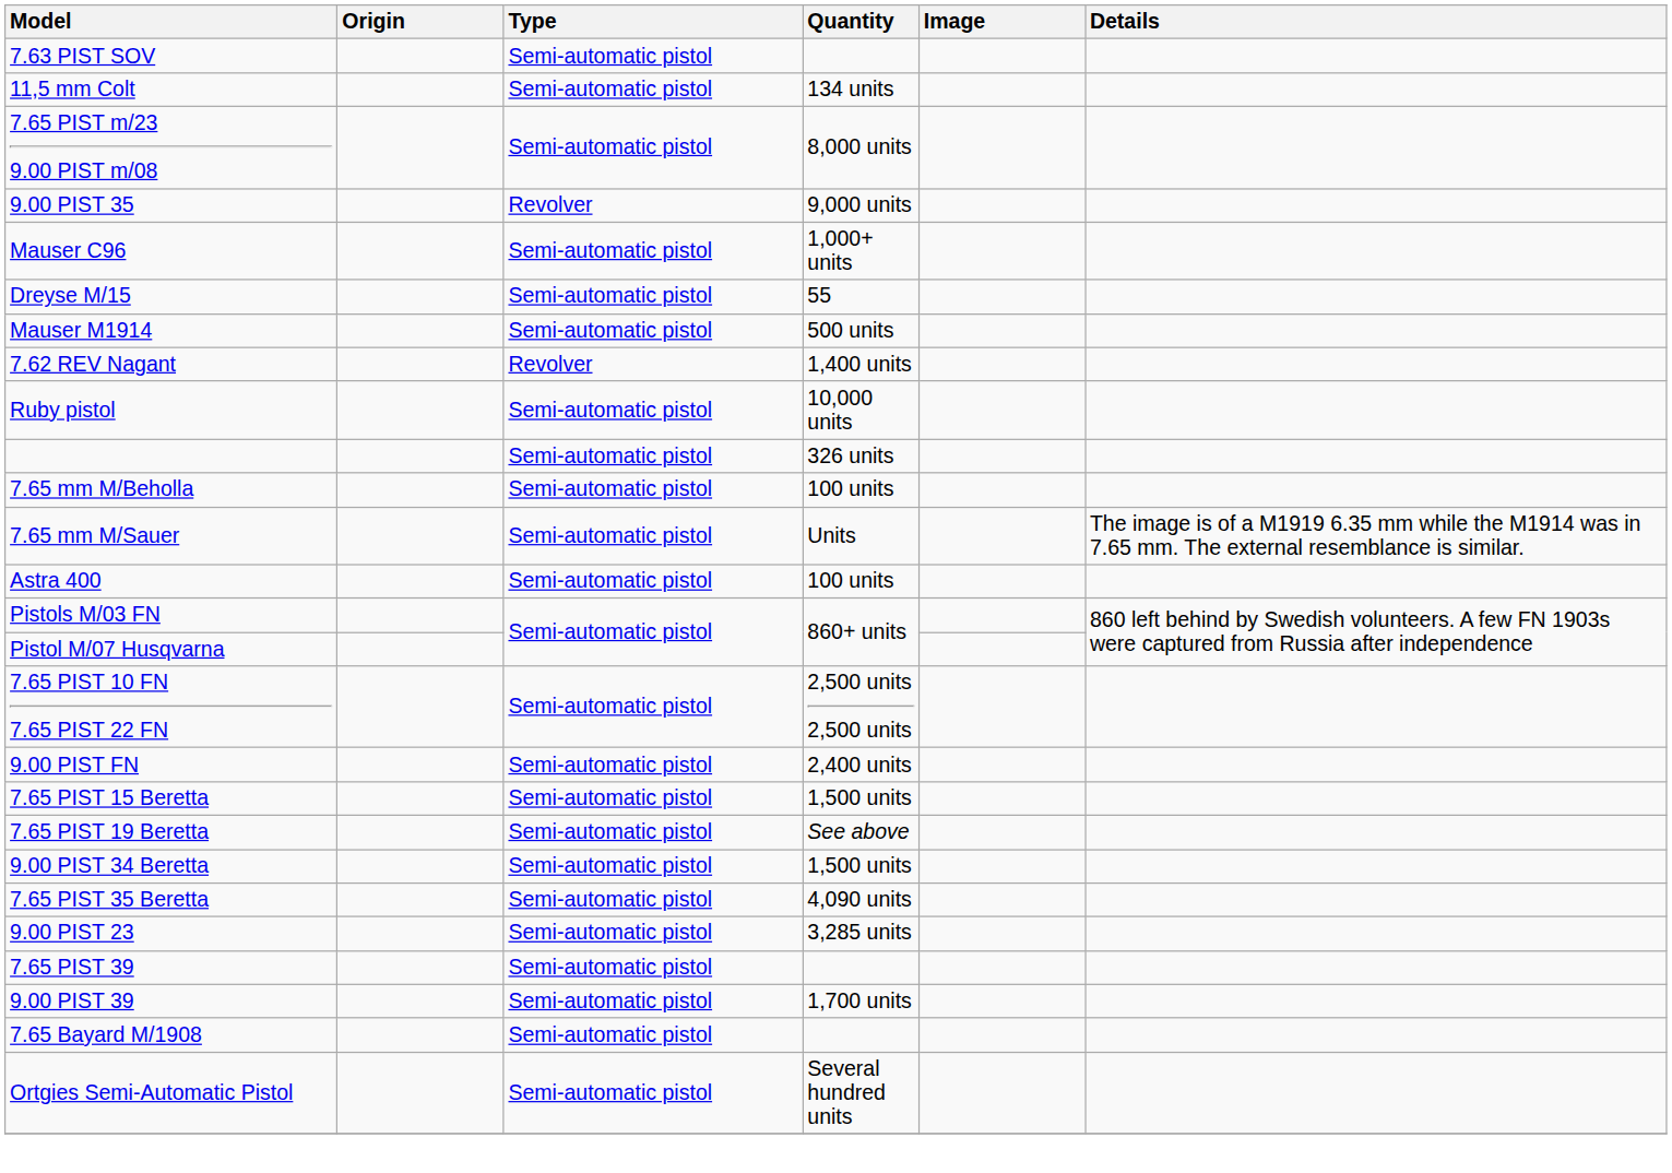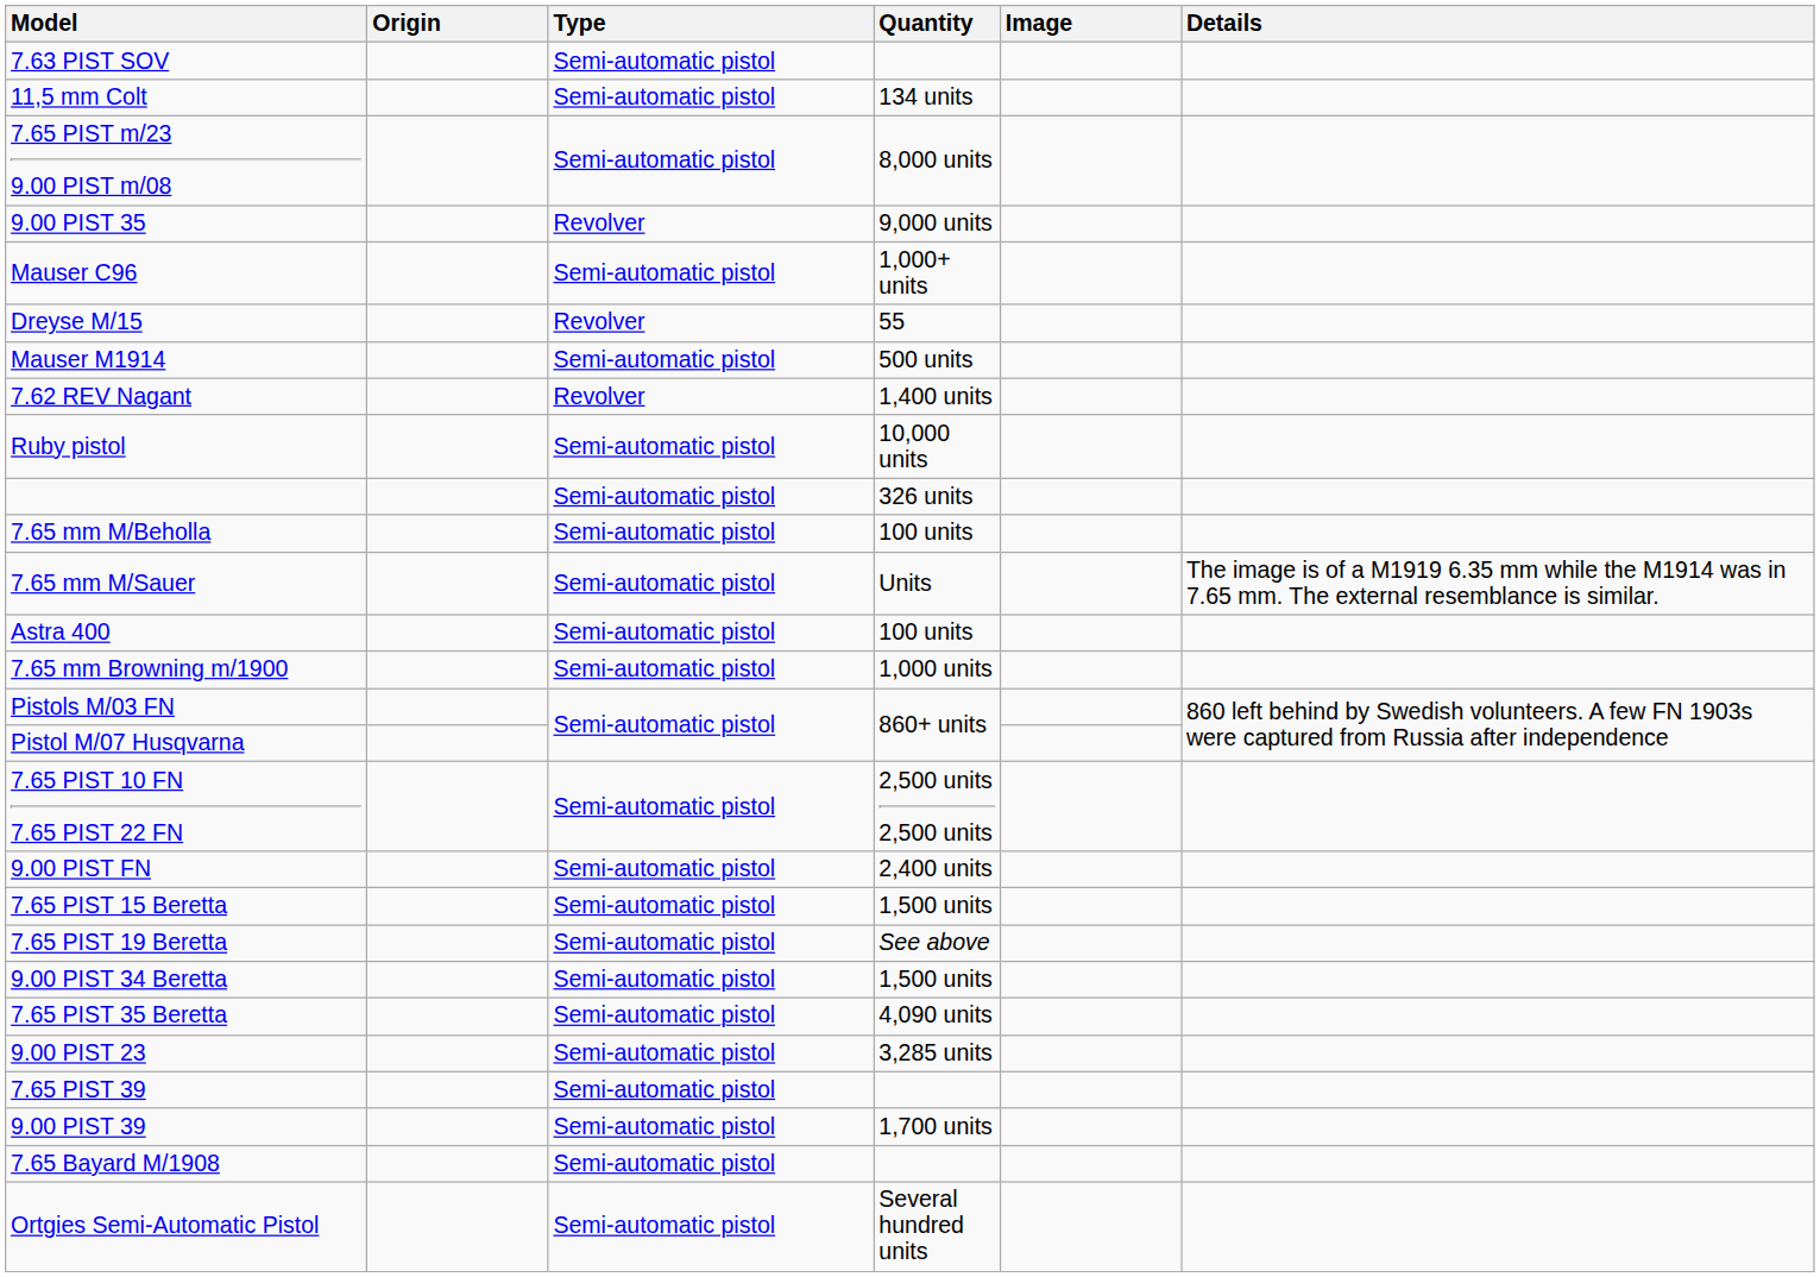 <table class="wikitable sortable">
 <tr>
 <th style="text-align: left; width:20%;">Model</th>
 <th style="text-align: left; width:10%;">Origin</th>
 <th style="text-align: left; width:18%;">Type</th>
 <th style="text-align: left; width:7%;">Quantity</th>
 <th style="text-align: left; width:10%;">Image</th>
 <th style="text-align: left; width:35%;">Details</th>
 </tr>
 <tr>
 <td><a href='#'>7.63 PIST SOV</a></td>
 <td></td>
 <td><a href='#'>Semi-automatic pistol</a></td>
 <td></td>
 <td></td>
 <td></td>
 </tr>
 <tr>
 <td><a href='#'>11,5 mm Colt</a></td>
 <td></td>
 <td><a href='#'>Semi-automatic pistol</a></td>
 <td>134 units</td>
 <td></td>
 <td></td>
 </tr>
 <tr>
 <td><a href='#'>7.65 PIST m/23</a><hr><a href='#'>9.00 PIST m/08</a></td>
 <td></td>
 <td><a href='#'>Semi-automatic pistol</a></td>
 <td>8,000 units</td>
 <td></td>
 <td></td>
 </tr>
 <tr>
 <td><a href='#'>9.00 PIST 35</a></td>
 <td></td>
 <td><a href='#'>Revolver</a></td>
 <td>9,000 units</td>
 <td></td>
 <td></td>
 </tr>
 <tr>
 <td><a href='#'>Mauser C96</a></td>
 <td></td>
 <td><a href='#'>Semi-automatic pistol</a></td>
 <td>1,000+ units</td>
 <td></td>
 <td></td>
 </tr>
 <tr>
 <td><a href='#'>Dreyse M/15</a></td>
 <td></td>
-<td><a href='#'>Semi-automatic pistol</a></td>
+<td><a href='#'>Revolver</a></td>
 <td>55</td>
 <td></td>
 <td></td>
 </tr>
 <tr>
 <td><a href='#'>Mauser M1914</a></td>
 <td></td>
 <td><a href='#'>Semi-automatic pistol</a></td>
 <td>500 units</td>
 <td></td>
 <td></td>
 </tr>
 <tr>
 <td><a href='#'>7.62 REV Nagant</a></td>
 <td></td>
 <td><a href='#'>Revolver</a></td>
 <td>1,400 units</td>
 <td></td>
 <td></td>
 </tr>
 <tr>
 <td><a href='#'>Ruby pistol</a></td>
 <td></td>
 <td><a href='#'>Semi-automatic pistol</a></td>
 <td>10,000 units</td>
 <td></td>
 <td></td>
 </tr>
 <tr>
 <td></td>
 <td></td>
 <td><a href='#'>Semi-automatic pistol</a></td>
 <td>326 units</td>
 <td></td>
 <td></td>
 </tr>
 <tr>
 <td><a href='#'>7.65 mm M/Beholla</a></td>
 <td></td>
 <td><a href='#'>Semi-automatic pistol</a></td>
 <td>100 units</td>
 <td></td>
 <td></td>
 </tr>
 <tr>
 <td><a href='#'>7.65 mm M/Sauer</a></td>
 <td></td>
 <td><a href='#'>Semi-automatic pistol</a></td>
 <td>Units</td>
 <td></td>
 <td>The image is of a M1919 6.35 mm while the M1914 was in 7.65 mm. The external resemblance is similar.</td>
 </tr>
 <tr>
 <td><a href='#'>Astra 400</a></td>
 <td></td>
 <td><a href='#'>Semi-automatic pistol</a></td>
 <td>100 units</td>
+<td></td>
+<td></td>
+</tr>
+<tr>
+<td><a href='#'>7.65 mm Browning m/1900</a></td>
+<td></td>
+<td><a href='#'>Semi-automatic pistol</a></td>
+<td>1,000 units</td>
 <td></td>
 <td></td>
 </tr>
 <tr>
 <td><a href='#'>Pistols M/03 FN</a></td>
 <td></td>
 <td rowspan="2"><a href='#'>Semi-automatic pistol</a></td>
 <td rowspan="2">860+ units</td>
 <td></td>
 <td rowspan="2">860 left behind by Swedish volunteers. A few FN 1903s were captured from Russia after independence</td>
 </tr>
 <tr>
 <td><a href='#'>Pistol M/07 Husqvarna</a></td>
 <td></td>
 <td></td>
 </tr>
 <tr>
 <td><a href='#'>7.65 PIST 10 FN</a><hr><a href='#'>7.65 PIST 22 FN</a></td>
 <td></td>
 <td><a href='#'>Semi-automatic pistol</a></td>
 <td>2,500 units<hr>2,500 units</td>
 <td></td>
 <td></td>
 </tr>
 <tr>
 <td><a href='#'>9.00 PIST FN</a></td>
 <td></td>
 <td><a href='#'>Semi-automatic pistol</a></td>
 <td>2,400 units</td>
 <td></td>
 <td></td>
 </tr>
 <tr>
 <td><a href='#'>7.65 PIST 15 Beretta</a></td>
 <td></td>
 <td><a href='#'>Semi-automatic pistol</a></td>
 <td>1,500 units</td>
 <td></td>
 <td></td>
 </tr>
 <tr>
 <td><a href='#'>7.65 PIST 19 Beretta</a></td>
 <td></td>
 <td><a href='#'>Semi-automatic pistol</a></td>
 <td><em>See above</em></td>
 <td></td>
 <td></td>
 </tr>
 <tr>
 <td><a href='#'>9.00 PIST 34 Beretta</a></td>
 <td></td>
 <td><a href='#'>Semi-automatic pistol</a></td>
 <td>1,500 units</td>
 <td></td>
 <td></td>
 </tr>
 <tr>
 <td><a href='#'>7.65 PIST 35 Beretta</a></td>
 <td></td>
 <td><a href='#'>Semi-automatic pistol</a></td>
 <td>4,090 units</td>
 <td></td>
 <td></td>
 </tr>
 <tr>
 <td><a href='#'>9.00 PIST 23</a></td>
 <td></td>
 <td><a href='#'>Semi-automatic pistol</a></td>
 <td>3,285 units</td>
 <td></td>
 <td></td>
 </tr>
 <tr>
 <td><a href='#'>7.65 PIST 39</a></td>
 <td></td>
 <td><a href='#'>Semi-automatic pistol</a></td>
 <td></td>
 <td></td>
 <td></td>
 </tr>
 <tr>
 <td><a href='#'>9.00 PIST 39</a></td>
 <td></td>
 <td><a href='#'>Semi-automatic pistol</a></td>
 <td>1,700 units</td>
 <td></td>
 <td></td>
 </tr>
 <tr>
 <td><a href='#'>7.65 Bayard M/1908</a></td>
 <td></td>
 <td><a href='#'>Semi-automatic pistol</a></td>
 <td></td>
 <td></td>
 <td></td>
 </tr>
 <tr>
 <td><a href='#'>Ortgies Semi-Automatic Pistol</a></td>
 <td></td>
 <td><a href='#'>Semi-automatic pistol</a></td>
 <td>Several hundred units</td>
 <td></td>
 <td></td>
 </tr>
 <tr>
 </tr>
 </table>
